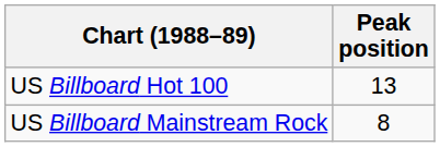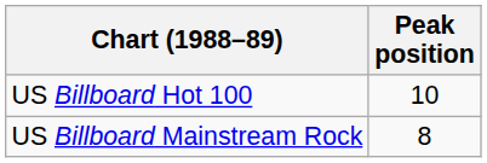 <table class="wikitable sortable">
 <tr>
 <th align="left">Chart (1988–89)</th>
 <th align="left">Peak<br>position</th>
 </tr>
 <tr>
 <td align="left">US <a href='#'><em>Billboard</em> Hot 100</a></td>
-<td align="center">13</td>
+<td align="center">10</td>
 </tr>
 <tr>
 <td align="left">US <a href='#'><em>Billboard</em> Mainstream Rock</a></td>
 <td align="center">8</td>
 </tr>
 </table>
